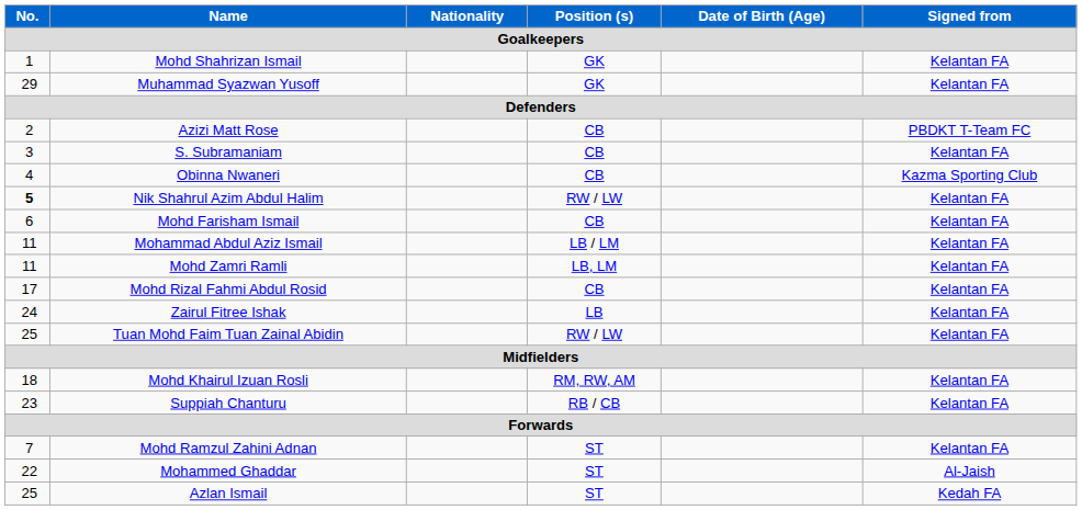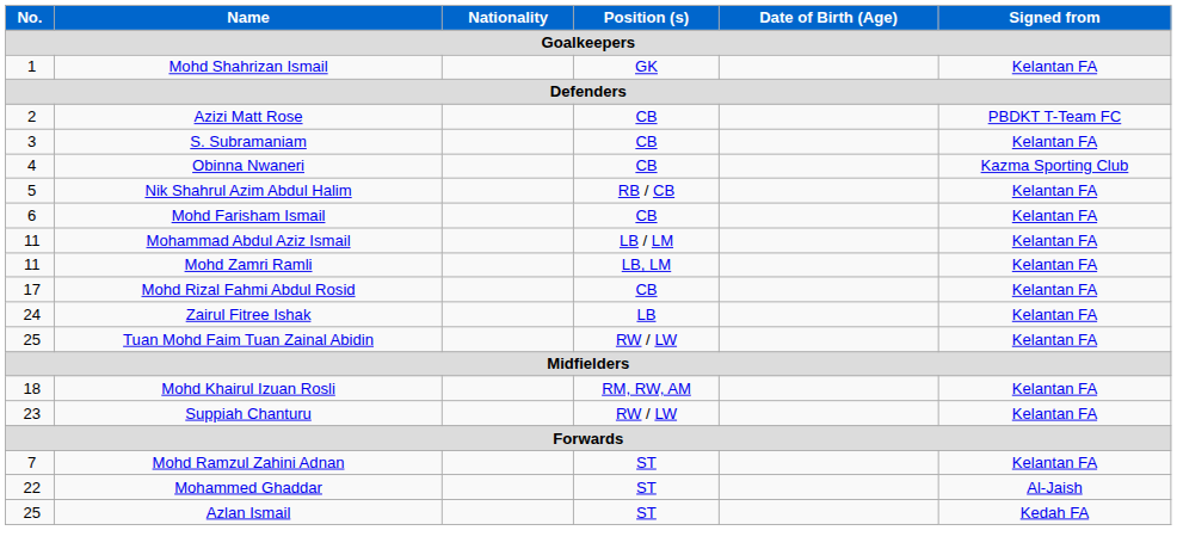 <table class="wikitable" style="text-align:center; font-size:90%; width:85%;">
 <tr>
 <th style="background:#0066cc; color:white; text-align:center;">No.</th>
 <th style="background:#0066cc; color:white; text-align:center;">Name</th>
 <th style="background:#0066cc; color:white; text-align:center;">Nationality</th>
 <th style="background:#0066cc; color:white; text-align:center;">Position (s)</th>
 <th style="background:#0066cc; color:white; text-align:center;">Date of Birth (Age)</th>
 <th style="background:#0066cc; color:white; text-align:center;">Signed from</th>
 </tr>
 <tr>
 <th colspan="6" style="background:#dcdcdc; text-align:center;">Goalkeepers</th>
 </tr>
 <tr>
 <td> 1</td>
 <td><a href='#'>Mohd Shahrizan Ismail</a></td>
-<td></td>
-<td><a href='#'>GK</a></td>
-<td></td>
-<td> <a href='#'>Kelantan FA</a></td>
-</tr>
-<tr>
-<td> 29</td>
-<td><a href='#'>Muhammad Syazwan Yusoff</a></td>
 <td></td>
 <td><a href='#'>GK</a></td>
 <td></td>
 <td> <a href='#'>Kelantan FA</a></td>
 </tr>
 <tr>
 <th colspan="6" style="background:#dcdcdc; text-align:center;">Defenders</th>
 </tr>
 <tr>
 <td> 2</td>
 <td><a href='#'>Azizi Matt Rose</a></td>
 <td></td>
 <td><a href='#'>CB</a></td>
 <td></td>
 <td> <a href='#'>PBDKT T-Team FC</a></td>
 </tr>
 <tr>
 <td> 3</td>
 <td><a href='#'>S. Subramaniam</a></td>
 <td></td>
 <td><a href='#'>CB</a></td>
 <td></td>
 <td> <a href='#'>Kelantan FA</a></td>
 </tr>
 <tr>
 <td> 4</td>
 <td><a href='#'>Obinna Nwaneri</a></td>
 <td></td>
 <td><a href='#'>CB</a></td>
 <td></td>
 <td> <a href='#'>Kazma Sporting Club</a></td>
 </tr>
 <tr>
-<td><strong> 5</strong></td>
+<td> 5</td>
 <td><a href='#'>Nik Shahrul Azim Abdul Halim</a></td>
 <td></td>
-<td><a href='#'>RW</a> / <a href='#'>LW</a></td>
+<td><a href='#'>RB</a> / <a href='#'>CB</a></td>
 <td></td>
 <td> <a href='#'>Kelantan FA</a></td>
 </tr>
 <tr>
 <td> 6</td>
 <td><a href='#'>Mohd Farisham Ismail</a></td>
 <td></td>
 <td><a href='#'>CB</a></td>
 <td></td>
 <td> <a href='#'>Kelantan FA</a></td>
 </tr>
 <tr>
 <td> 11</td>
 <td><a href='#'>Mohammad Abdul Aziz Ismail</a></td>
 <td></td>
 <td><a href='#'>LB</a> / <a href='#'>LM</a></td>
 <td></td>
 <td> <a href='#'>Kelantan FA</a></td>
 </tr>
 <tr>
 <td> 11</td>
 <td><a href='#'>Mohd Zamri Ramli</a></td>
 <td></td>
 <td><a href='#'>LB, LM</a></td>
 <td></td>
 <td> <a href='#'>Kelantan FA</a></td>
 </tr>
 <tr>
 <td> 17</td>
 <td><a href='#'>Mohd Rizal Fahmi Abdul Rosid</a></td>
 <td></td>
 <td><a href='#'>CB</a></td>
 <td></td>
 <td> <a href='#'>Kelantan FA</a></td>
 </tr>
 <tr>
 <td> 24</td>
 <td><a href='#'>Zairul Fitree Ishak</a></td>
 <td></td>
 <td><a href='#'>LB</a></td>
 <td></td>
 <td> <a href='#'>Kelantan FA</a></td>
 </tr>
 <tr>
 <td> 25</td>
 <td><a href='#'>Tuan Mohd Faim Tuan Zainal Abidin</a></td>
 <td></td>
 <td><a href='#'>RW</a> / <a href='#'>LW</a></td>
 <td></td>
 <td> <a href='#'>Kelantan FA</a></td>
 </tr>
 <tr>
 <th colspan="6" style="background:#dcdcdc; text-align:center;">Midfielders</th>
 </tr>
 <tr>
 <td> 18</td>
 <td><a href='#'>Mohd Khairul Izuan Rosli</a></td>
 <td></td>
 <td><a href='#'>RM, RW, AM</a></td>
 <td></td>
 <td> <a href='#'>Kelantan FA</a></td>
 </tr>
 <tr>
 <td> 23</td>
 <td><a href='#'>Suppiah Chanturu</a></td>
 <td></td>
-<td><a href='#'>RB</a> / <a href='#'>CB</a></td>
+<td><a href='#'>RW</a> / <a href='#'>LW</a></td>
 <td></td>
 <td> <a href='#'>Kelantan FA</a></td>
 </tr>
 <tr>
 <th colspan="6" style="background:#dcdcdc; text-align:center;">Forwards</th>
 </tr>
 <tr>
 <td> 7</td>
 <td><a href='#'>Mohd Ramzul Zahini Adnan</a></td>
 <td></td>
 <td><a href='#'>ST</a></td>
 <td></td>
 <td> <a href='#'>Kelantan FA</a></td>
 </tr>
 <tr>
 <td> 22</td>
 <td><a href='#'>Mohammed Ghaddar</a></td>
 <td></td>
 <td><a href='#'>ST</a></td>
 <td></td>
 <td> <a href='#'>Al-Jaish</a></td>
 </tr>
 <tr>
 <td> 25</td>
 <td><a href='#'>Azlan Ismail</a></td>
 <td></td>
 <td><a href='#'>ST</a></td>
 <td></td>
 <td> <a href='#'>Kedah FA</a></td>
 </tr>
 </table>
